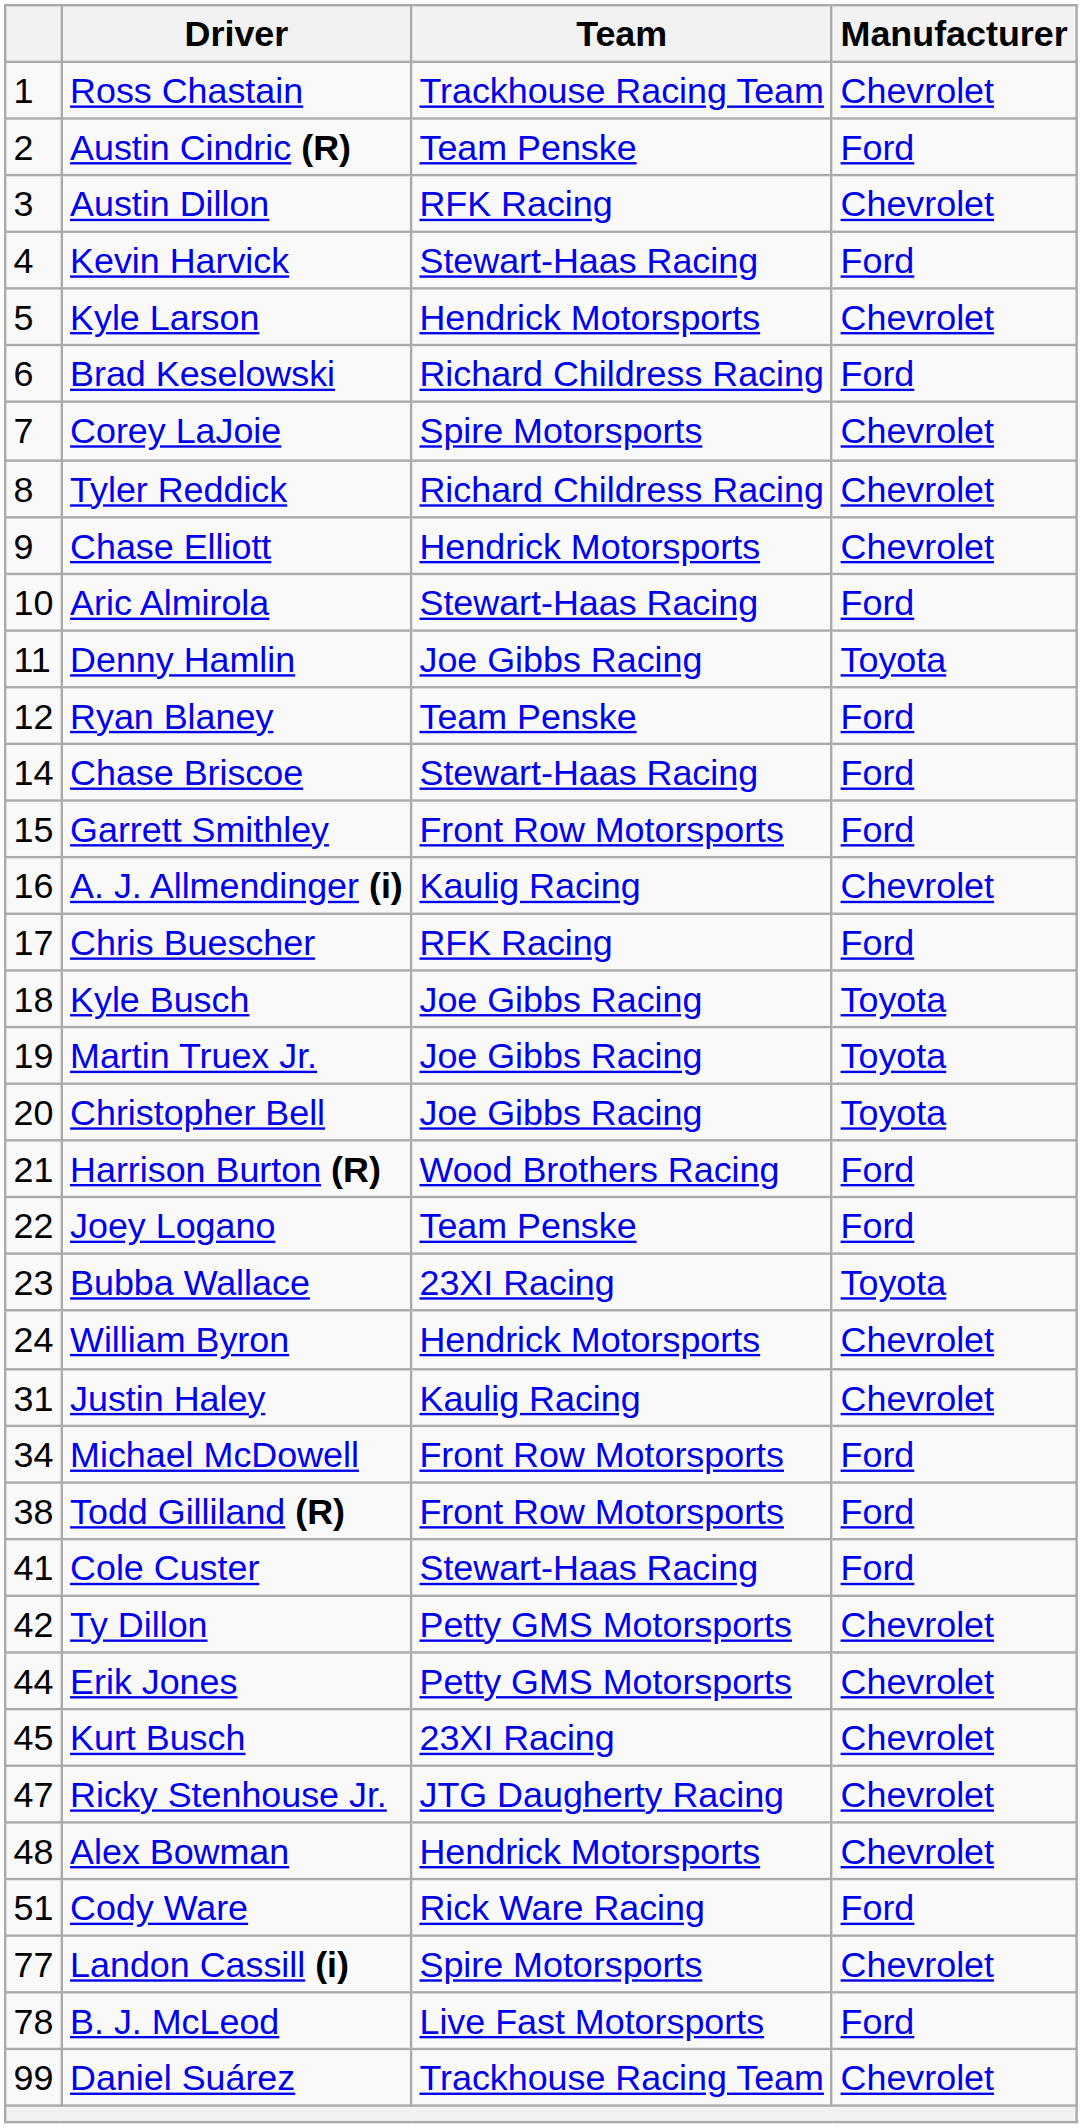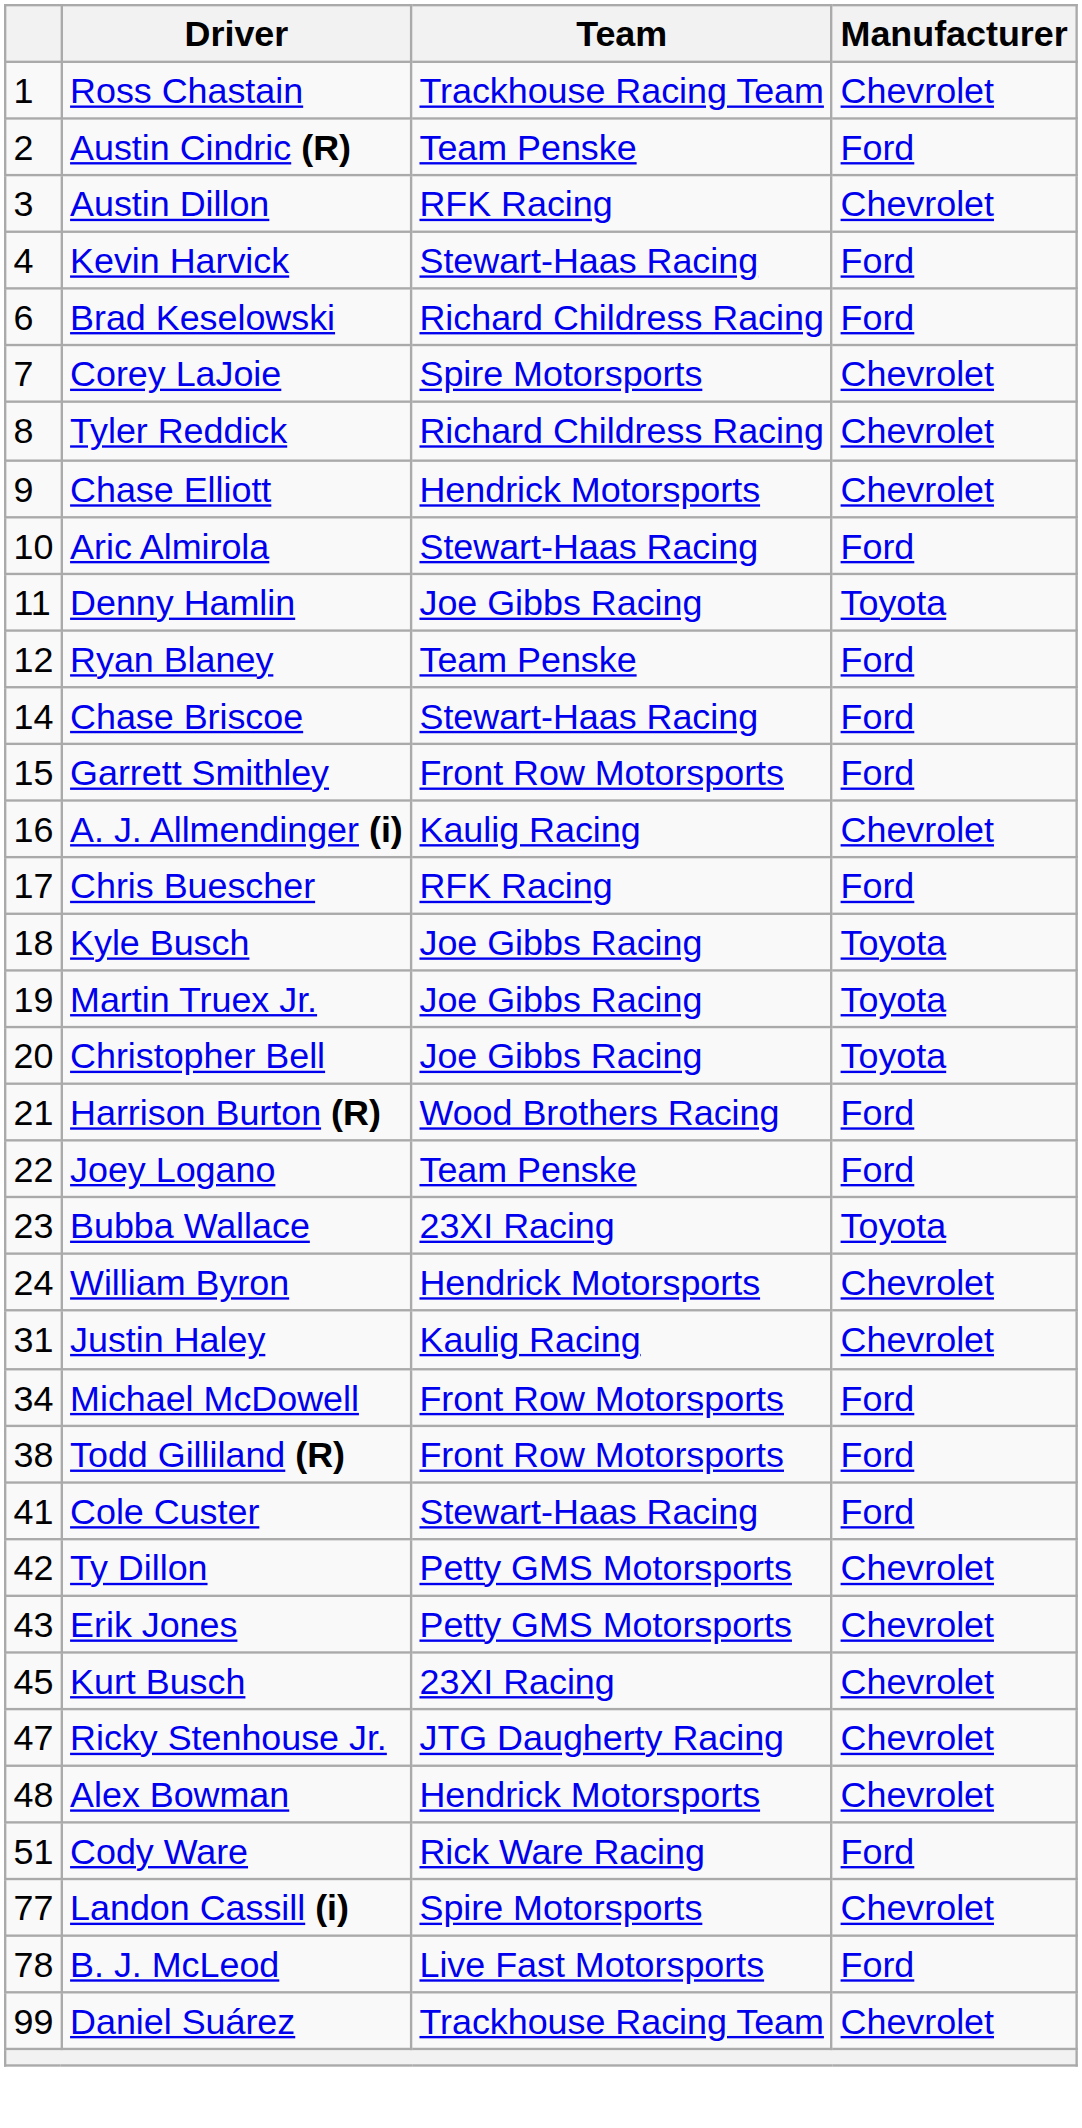 <table class="wikitable" style="font-size:95%">
 <tr>
 <th></th>
 <th>Driver</th>
 <th>Team</th>
 <th>Manufacturer</th>
 </tr>
 <tr>
 <td>1</td>
 <td><a href='#'>Ross Chastain</a></td>
 <td><a href='#'>Trackhouse Racing Team</a></td>
 <td><a href='#'>Chevrolet</a></td>
 </tr>
 <tr>
 <td>2</td>
 <td><a href='#'>Austin Cindric</a> <strong>(R)</strong></td>
 <td><a href='#'>Team Penske</a></td>
 <td><a href='#'>Ford</a></td>
 </tr>
 <tr>
 <td>3</td>
 <td><a href='#'>Austin Dillon</a></td>
 <td><a href='#'>RFK Racing</a></td>
 <td><a href='#'>Chevrolet</a></td>
 </tr>
 <tr>
 <td>4</td>
 <td><a href='#'>Kevin Harvick</a></td>
 <td><a href='#'>Stewart-Haas Racing</a></td>
 <td><a href='#'>Ford</a></td>
-</tr>
-<tr>
-<td>5</td>
-<td><a href='#'>Kyle Larson</a></td>
-<td><a href='#'>Hendrick Motorsports</a></td>
-<td><a href='#'>Chevrolet</a></td>
 </tr>
 <tr>
 <td>6</td>
 <td><a href='#'>Brad Keselowski</a></td>
 <td><a href='#'>Richard Childress Racing</a></td>
 <td><a href='#'>Ford</a></td>
 </tr>
 <tr>
 <td>7</td>
 <td><a href='#'>Corey LaJoie</a></td>
 <td><a href='#'>Spire Motorsports</a></td>
 <td><a href='#'>Chevrolet</a></td>
 </tr>
 <tr>
 <td>8</td>
 <td><a href='#'>Tyler Reddick</a></td>
 <td><a href='#'>Richard Childress Racing</a></td>
 <td><a href='#'>Chevrolet</a></td>
 </tr>
 <tr>
 <td>9</td>
 <td><a href='#'>Chase Elliott</a></td>
 <td><a href='#'>Hendrick Motorsports</a></td>
 <td><a href='#'>Chevrolet</a></td>
 </tr>
 <tr>
 <td>10</td>
 <td><a href='#'>Aric Almirola</a></td>
 <td><a href='#'>Stewart-Haas Racing</a></td>
 <td><a href='#'>Ford</a></td>
 </tr>
 <tr>
 <td>11</td>
 <td><a href='#'>Denny Hamlin</a></td>
 <td><a href='#'>Joe Gibbs Racing</a></td>
 <td><a href='#'>Toyota</a></td>
 </tr>
 <tr>
 <td>12</td>
 <td><a href='#'>Ryan Blaney</a></td>
 <td><a href='#'>Team Penske</a></td>
 <td><a href='#'>Ford</a></td>
 </tr>
 <tr>
 <td>14</td>
 <td><a href='#'>Chase Briscoe</a></td>
 <td><a href='#'>Stewart-Haas Racing</a></td>
 <td><a href='#'>Ford</a></td>
 </tr>
 <tr>
 <td>15</td>
 <td><a href='#'>Garrett Smithley</a></td>
 <td><a href='#'>Front Row Motorsports</a></td>
 <td><a href='#'>Ford</a></td>
 </tr>
 <tr>
 <td>16</td>
 <td><a href='#'>A. J. Allmendinger</a> <strong>(i)</strong></td>
 <td><a href='#'>Kaulig Racing</a></td>
 <td><a href='#'>Chevrolet</a></td>
 </tr>
 <tr>
 <td>17</td>
 <td><a href='#'>Chris Buescher</a></td>
 <td><a href='#'>RFK Racing</a></td>
 <td><a href='#'>Ford</a></td>
 </tr>
 <tr>
 <td>18</td>
 <td><a href='#'>Kyle Busch</a></td>
 <td><a href='#'>Joe Gibbs Racing</a></td>
 <td><a href='#'>Toyota</a></td>
 </tr>
 <tr>
 <td>19</td>
 <td><a href='#'>Martin Truex Jr.</a></td>
 <td><a href='#'>Joe Gibbs Racing</a></td>
 <td><a href='#'>Toyota</a></td>
 </tr>
 <tr>
 <td>20</td>
 <td><a href='#'>Christopher Bell</a></td>
 <td><a href='#'>Joe Gibbs Racing</a></td>
 <td><a href='#'>Toyota</a></td>
 </tr>
 <tr>
 <td>21</td>
 <td><a href='#'>Harrison Burton</a> <strong>(R)</strong></td>
 <td><a href='#'>Wood Brothers Racing</a></td>
 <td><a href='#'>Ford</a></td>
 </tr>
 <tr>
 <td>22</td>
 <td><a href='#'>Joey Logano</a></td>
 <td><a href='#'>Team Penske</a></td>
 <td><a href='#'>Ford</a></td>
 </tr>
 <tr>
 <td>23</td>
 <td><a href='#'>Bubba Wallace</a></td>
 <td><a href='#'>23XI Racing</a></td>
 <td><a href='#'>Toyota</a></td>
 </tr>
 <tr>
 <td>24</td>
 <td><a href='#'>William Byron</a></td>
 <td><a href='#'>Hendrick Motorsports</a></td>
 <td><a href='#'>Chevrolet</a></td>
 </tr>
 <tr>
 <td>31</td>
 <td><a href='#'>Justin Haley</a></td>
 <td><a href='#'>Kaulig Racing</a></td>
 <td><a href='#'>Chevrolet</a></td>
 </tr>
 <tr>
 <td>34</td>
 <td><a href='#'>Michael McDowell</a></td>
 <td><a href='#'>Front Row Motorsports</a></td>
 <td><a href='#'>Ford</a></td>
 </tr>
 <tr>
 <td>38</td>
 <td><a href='#'>Todd Gilliland</a> <strong>(R)</strong></td>
 <td><a href='#'>Front Row Motorsports</a></td>
 <td><a href='#'>Ford</a></td>
 </tr>
 <tr>
 <td>41</td>
 <td><a href='#'>Cole Custer</a></td>
 <td><a href='#'>Stewart-Haas Racing</a></td>
 <td><a href='#'>Ford</a></td>
 </tr>
 <tr>
 <td>42</td>
 <td><a href='#'>Ty Dillon</a></td>
 <td><a href='#'>Petty GMS Motorsports</a></td>
 <td><a href='#'>Chevrolet</a></td>
 </tr>
 <tr>
-<td>44</td>
+<td>43</td>
 <td><a href='#'>Erik Jones</a></td>
 <td><a href='#'>Petty GMS Motorsports</a></td>
 <td><a href='#'>Chevrolet</a></td>
 </tr>
 <tr>
 <td>45</td>
 <td><a href='#'>Kurt Busch</a></td>
 <td><a href='#'>23XI Racing</a></td>
 <td><a href='#'>Chevrolet</a></td>
 </tr>
 <tr>
 <td>47</td>
 <td><a href='#'>Ricky Stenhouse Jr.</a></td>
 <td><a href='#'>JTG Daugherty Racing</a></td>
 <td><a href='#'>Chevrolet</a></td>
 </tr>
 <tr>
 <td>48</td>
 <td><a href='#'>Alex Bowman</a></td>
 <td><a href='#'>Hendrick Motorsports</a></td>
 <td><a href='#'>Chevrolet</a></td>
 </tr>
 <tr>
 <td>51</td>
 <td><a href='#'>Cody Ware</a></td>
 <td><a href='#'>Rick Ware Racing</a></td>
 <td><a href='#'>Ford</a></td>
 </tr>
 <tr>
 <td>77</td>
 <td><a href='#'>Landon Cassill</a> <strong>(i)</strong></td>
 <td><a href='#'>Spire Motorsports</a></td>
 <td><a href='#'>Chevrolet</a></td>
 </tr>
 <tr>
 <td>78</td>
 <td><a href='#'>B. J. McLeod</a></td>
 <td><a href='#'>Live Fast Motorsports</a></td>
 <td><a href='#'>Ford</a></td>
 </tr>
 <tr>
 <td>99</td>
 <td><a href='#'>Daniel Suárez</a></td>
 <td><a href='#'>Trackhouse Racing Team</a></td>
 <td><a href='#'>Chevrolet</a></td>
 </tr>
 <tr>
 <th colspan="4"></th>
 </tr>
 </table>
